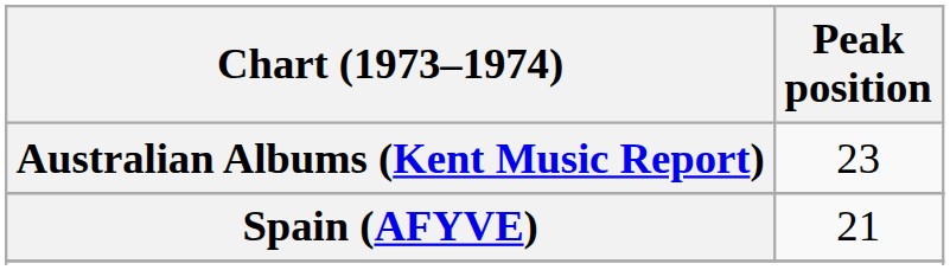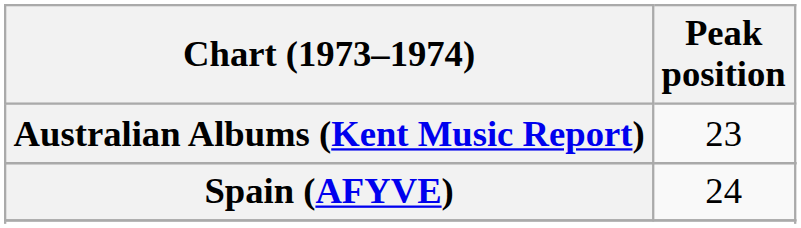 <table class="wikitable sortable plainrowheaders" style="text-align:center">
 <tr>
 <th>Chart (1973–1974)</th>
 <th>Peak<br>position</th>
 </tr>
 <tr>
 <th scope="row">Australian Albums (<a href='#'>Kent Music Report</a>)</th>
 <td>23</td>
 </tr>
 <tr>
 </tr>
 <tr>
 <th scope="row">Spain (<a href='#'>AFYVE</a>)</th>
-<td>21</td>
+<td>24</td>
 </tr>
 <tr>
 </tr>
 <tr>
 </tr>
 </table>
